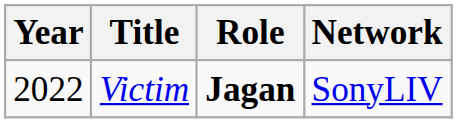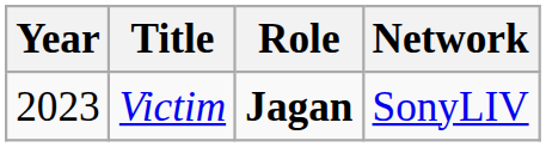 <table class="wikitable sortable">
 <tr>
 <th>Year</th>
 <th>Title</th>
 <th>Role</th>
 <th>Network</th>
 </tr>
 <tr>
-<td>2022</td>
+<td>2023</td>
 <td><em><a href='#'>Victim</a></em></td>
 <td><strong>Jagan</strong></td>
 <td><a href='#'>SonyLIV</a></td>
 </tr>
 </table>
